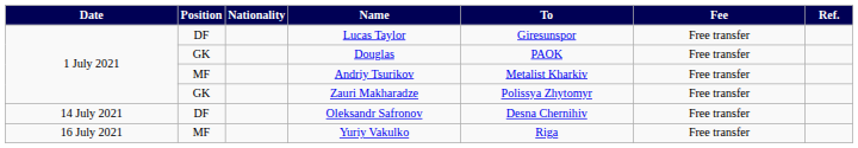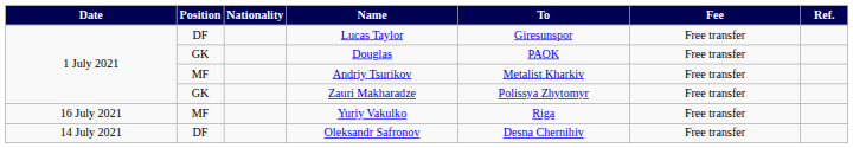 <table class="wikitable" style="text-align:center; font-size:90%; ">
 <tr>
 <th style="background:#000055; color:white; width:200px;">Date</th>
 <th style="background:#000055; color:white; width:50px;">Position</th>
 <th style="background:#000055; color:white; width:50px;">Nationality</th>
 <th style="background:#000055; color:white; width:200px;">Name</th>
 <th style="background:#000055; color:white; width:200px;">To</th>
 <th style="background:#000055; color:white; width:200px;">Fee</th>
 <th style="background:#000055; color:white; width:50px;">Ref.</th>
 </tr>
 <tr>
 <td rowspan=4>1 July 2021</td>
 <td>DF</td>
 <td></td>
 <td><a href='#'>Lucas Taylor</a></td>
 <td> <a href='#'>Giresunspor</a></td>
 <td>Free transfer</td>
 <td></td>
 </tr>
 <tr>
 <td>GK</td>
 <td></td>
 <td><a href='#'>Douglas</a></td>
 <td> <a href='#'>PAOK</a></td>
 <td>Free transfer</td>
 <td></td>
 </tr>
 <tr>
 <td>MF</td>
 <td></td>
 <td><a href='#'>Andriy Tsurikov</a></td>
 <td> <a href='#'>Metalist Kharkiv</a></td>
 <td>Free transfer</td>
 <td></td>
 </tr>
 <tr>
 <td>GK</td>
 <td></td>
 <td><a href='#'>Zauri Makharadze</a></td>
 <td> <a href='#'>Polissya Zhytomyr</a></td>
 <td>Free transfer</td>
 <td></td>
 </tr>
 <tr>
+<td>16 July 2021</td>
+<td>MF</td>
+<td></td>
+<td><a href='#'>Yuriy Vakulko</a></td>
+<td> <a href='#'>Riga</a></td>
+<td>Free transfer</td>
+<td></td>
+</tr>
+<tr>
 <td>14 July 2021</td>
 <td>DF</td>
 <td></td>
 <td><a href='#'>Oleksandr Safronov</a></td>
 <td> <a href='#'>Desna Chernihiv</a></td>
 <td>Free transfer</td>
 <td></td>
 </tr>
-<tr>
-<td>16 July 2021</td>
-<td>MF</td>
-<td></td>
-<td><a href='#'>Yuriy Vakulko</a></td>
-<td> <a href='#'>Riga</a></td>
-<td>Free transfer</td>
-<td></td>
-</tr>
 </table>
